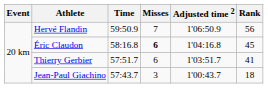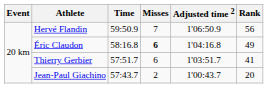 <table class="wikitable" style="font-size:90%">
 <tr>
 <th>Event</th>
 <th>Athlete</th>
 <th>Time</th>
 <th>Misses</th>
 <th>Adjusted time <sup>2</sup></th>
 <th>Rank</th>
 </tr>
 <tr>
 <td rowspan="4">20 km</td>
 <td><a href='#'>Hervé Flandin</a></td>
 <td align="center">59:50.9</td>
 <td align="center">7</td>
 <td align="center">1'06:50.9</td>
 <td align="center">56</td>
 </tr>
 <tr>
 <td><a href='#'>Éric Claudon</a></td>
 <td align="center">58:16.8</td>
 <td align="center"><strong>6</strong></td>
 <td align="center">1'04:16.8</td>
-<td align="center">45</td>
+<td align="center">49</td>
 </tr>
 <tr>
 <td><a href='#'>Thierry Gerbier</a></td>
 <td align="center">57:51.7</td>
 <td align="center">6</td>
 <td align="center">1'03:51.7</td>
 <td align="center">41</td>
 </tr>
 <tr>
 <td><a href='#'>Jean-Paul Giachino</a></td>
 <td align="center">57:43.7</td>
-<td align="center">3</td>
+<td align="center">2</td>
 <td align="center">1'00:43.7</td>
-<td align="center">18</td>
+<td align="center">20</td>
 </tr>
 </table>
